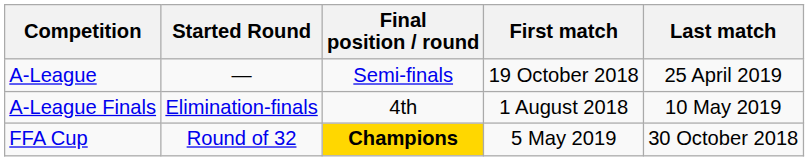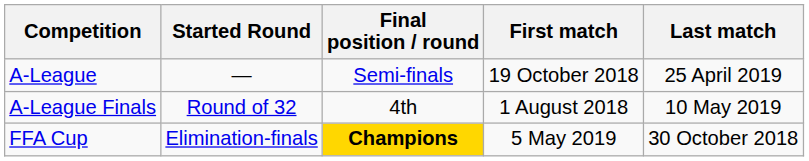 <table class="wikitable">
 <tr>
 <th>Competition</th>
 <th>Started Round</th>
 <th>Final <br>position / round</th>
 <th>First match</th>
 <th>Last match</th>
 </tr>
 <tr style="text-align: center">
 <td align=left><a href='#'>A-League</a></td>
 <td>—</td>
 <td><a href='#'>Semi-finals</a></td>
 <td>19 October 2018</td>
 <td>25 April 2019</td>
 </tr>
 <tr style="text-align: center">
 <td align=left><a href='#'>A-League Finals</a></td>
-<td><a href='#'>Elimination-finals</a></td>
+<td><a href='#'>Round of 32</a></td>
 <td>4th</td>
 <td>1 August 2018</td>
 <td>10 May 2019</td>
 </tr>
 <tr style="text-align: center">
 <td align=left><a href='#'>FFA Cup</a></td>
-<td><a href='#'>Round of 32</a></td>
+<td><a href='#'>Elimination-finals</a></td>
 <td style="background:gold;"><strong>Champions</strong></td>
 <td>5 May 2019</td>
 <td>30 October 2018</td>
 </tr>
 </table>
